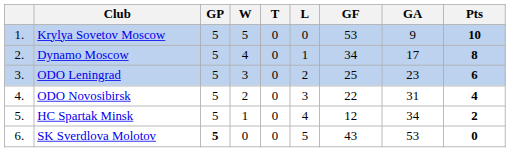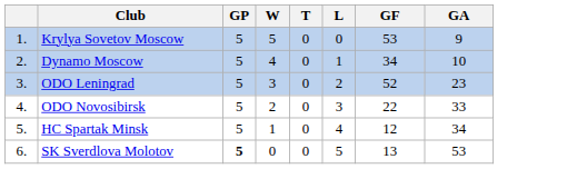 <table class="wikitable">
 <tr>
 <th width="30"></th>
 <th width="200">Club</th>
 <th width="30">GP</th>
 <th width="30">W</th>
 <th width="30">T</th>
 <th width="30">L</th>
 <th width="70">GF</th>
 <th width="70">GA</th>
-<th width="70">Pts</th>
 </tr>
 <tr bgcolor="#BCD2EE" align="center">
 <td>1.</td>
 <td align="left"><a href='#'>Krylya Sovetov Moscow</a></td>
 <td>5</td>
 <td>5</td>
 <td>0</td>
 <td>0</td>
 <td>53</td>
 <td>9</td>
-<td><strong>10</strong></td>
 </tr>
 <tr bgcolor="#BCD2EE" align="center">
 <td>2.</td>
 <td align="left"><a href='#'>Dynamo Moscow</a></td>
 <td>5</td>
 <td>4</td>
 <td>0</td>
 <td>1</td>
 <td>34</td>
-<td>17</td>
-<td><strong>8</strong></td>
+<td>10</td>
 </tr>
 <tr bgcolor="#BCD2EE" align="center">
 <td>3.</td>
 <td align="left"><a href='#'>ODO Leningrad</a></td>
 <td>5</td>
 <td>3</td>
 <td>0</td>
 <td>2</td>
-<td>25</td>
+<td>52</td>
 <td>23</td>
-<td><strong>6</strong></td>
 </tr>
 <tr bgcolor="#FFFFFF" align="center">
 <td>4.</td>
 <td align="left"><a href='#'>ODO Novosibirsk</a></td>
 <td>5</td>
 <td>2</td>
 <td>0</td>
 <td>3</td>
 <td>22</td>
-<td>31</td>
-<td><strong>4</strong></td>
+<td>33</td>
 </tr>
 <tr bgcolor="#FFFFFF" align="center">
 <td>5.</td>
 <td align="left"><a href='#'>HC Spartak Minsk</a></td>
 <td>5</td>
 <td>1</td>
 <td>0</td>
 <td>4</td>
 <td>12</td>
 <td>34</td>
-<td><strong>2</strong></td>
 </tr>
 <tr bgcolor="#FFFFFF" align="center">
 <td>6.</td>
 <td align="left"><a href='#'>SK Sverdlova Molotov</a></td>
 <td><strong>5</strong></td>
 <td>0</td>
 <td>0</td>
 <td>5</td>
-<td>43</td>
+<td>13</td>
 <td>53</td>
-<td><strong>0</strong></td>
 </tr>
 </table>
